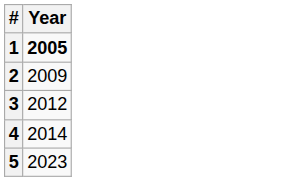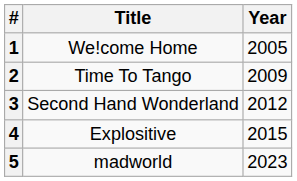 <table class="wikitable" style="text-align:center">
 <tr>
 <th>#</th>
+<th>Title</th>
 <th>Year</th>
 </tr>
 <tr>
 <th>1</th>
-<td><strong>2005</strong></td>
+<td>We!come Home</td>
+<td>2005</td>
 </tr>
 <tr>
 <th>2</th>
+<td>Time To Tango</td>
 <td>2009</td>
 </tr>
 <tr>
 <th>3</th>
+<td>Second Hand Wonderland</td>
 <td>2012</td>
 </tr>
 <tr>
 <th>4</th>
-<td>2014</td>
+<td>Explositive</td>
+<td>2015</td>
 </tr>
 <tr>
 <th>5</th>
+<td>madworld</td>
 <td>2023</td>
 </tr>
 </table>
